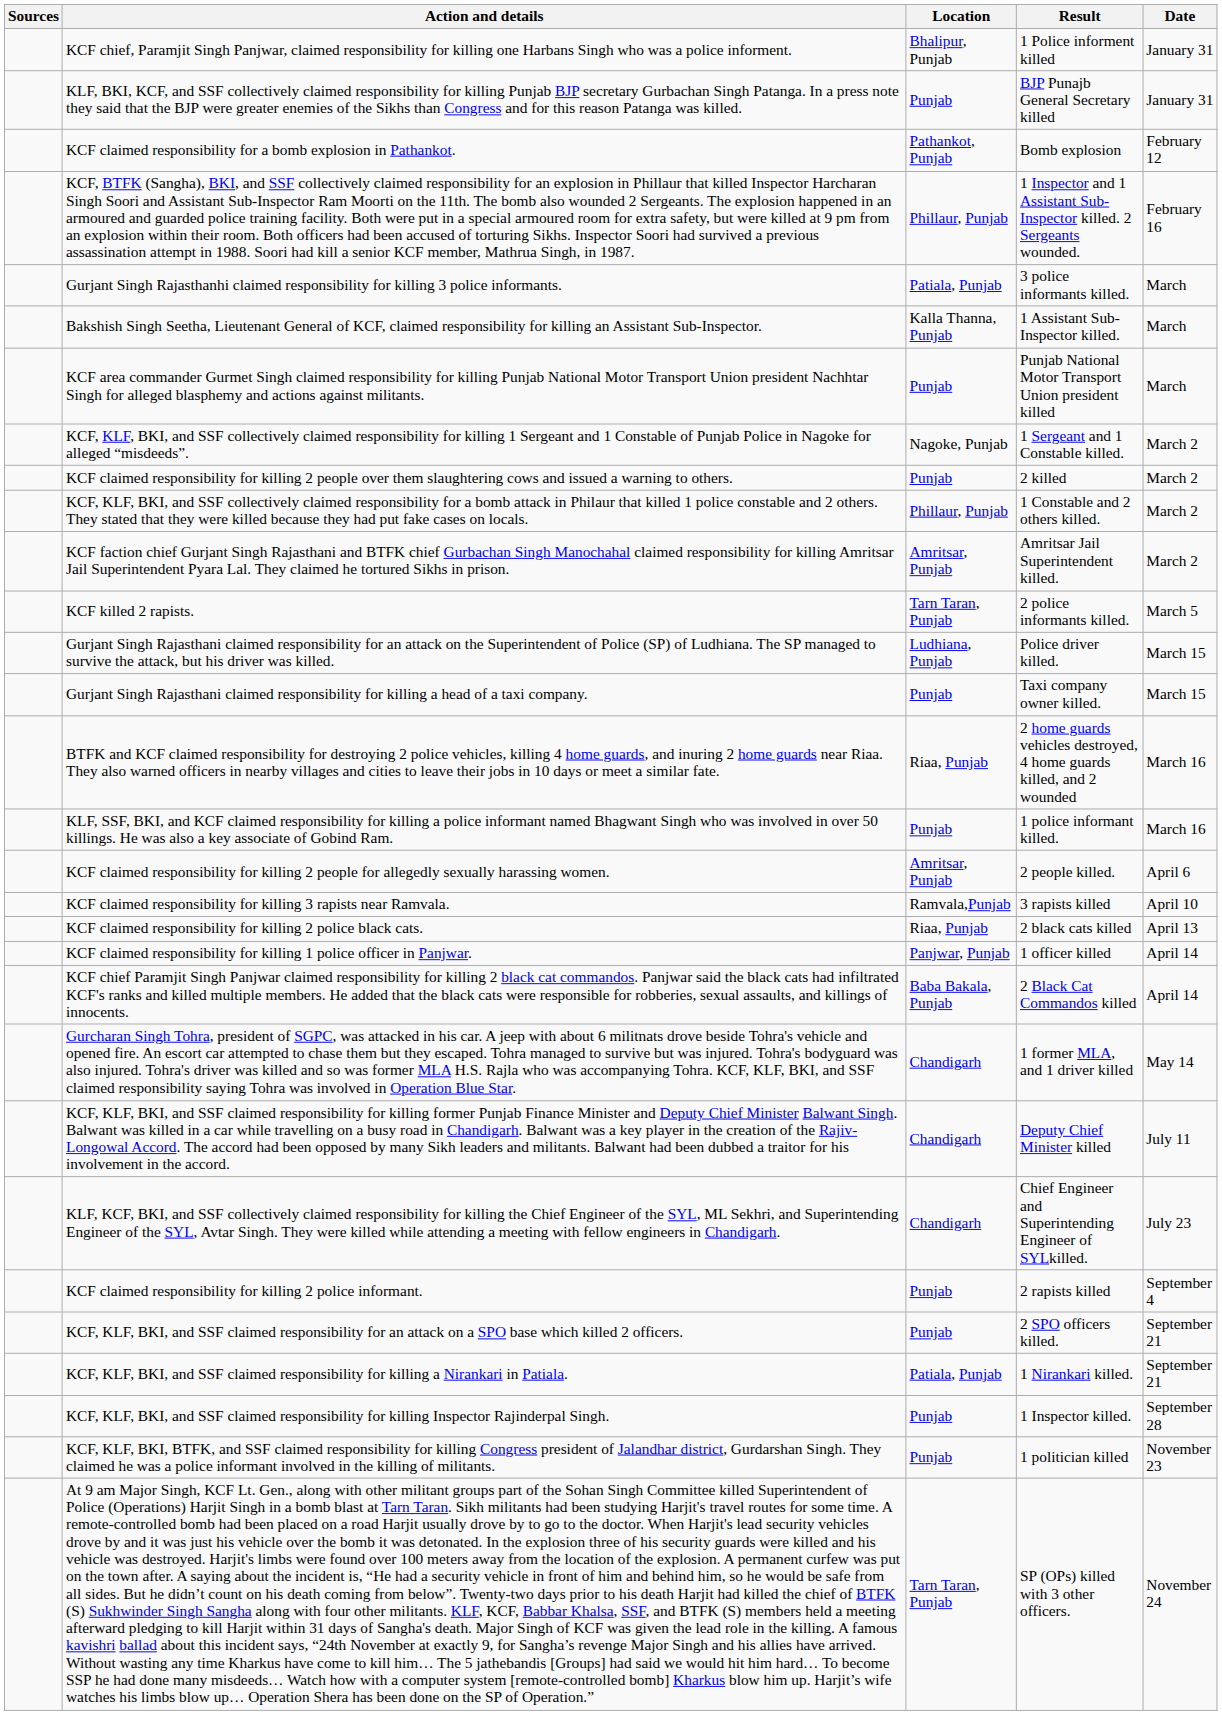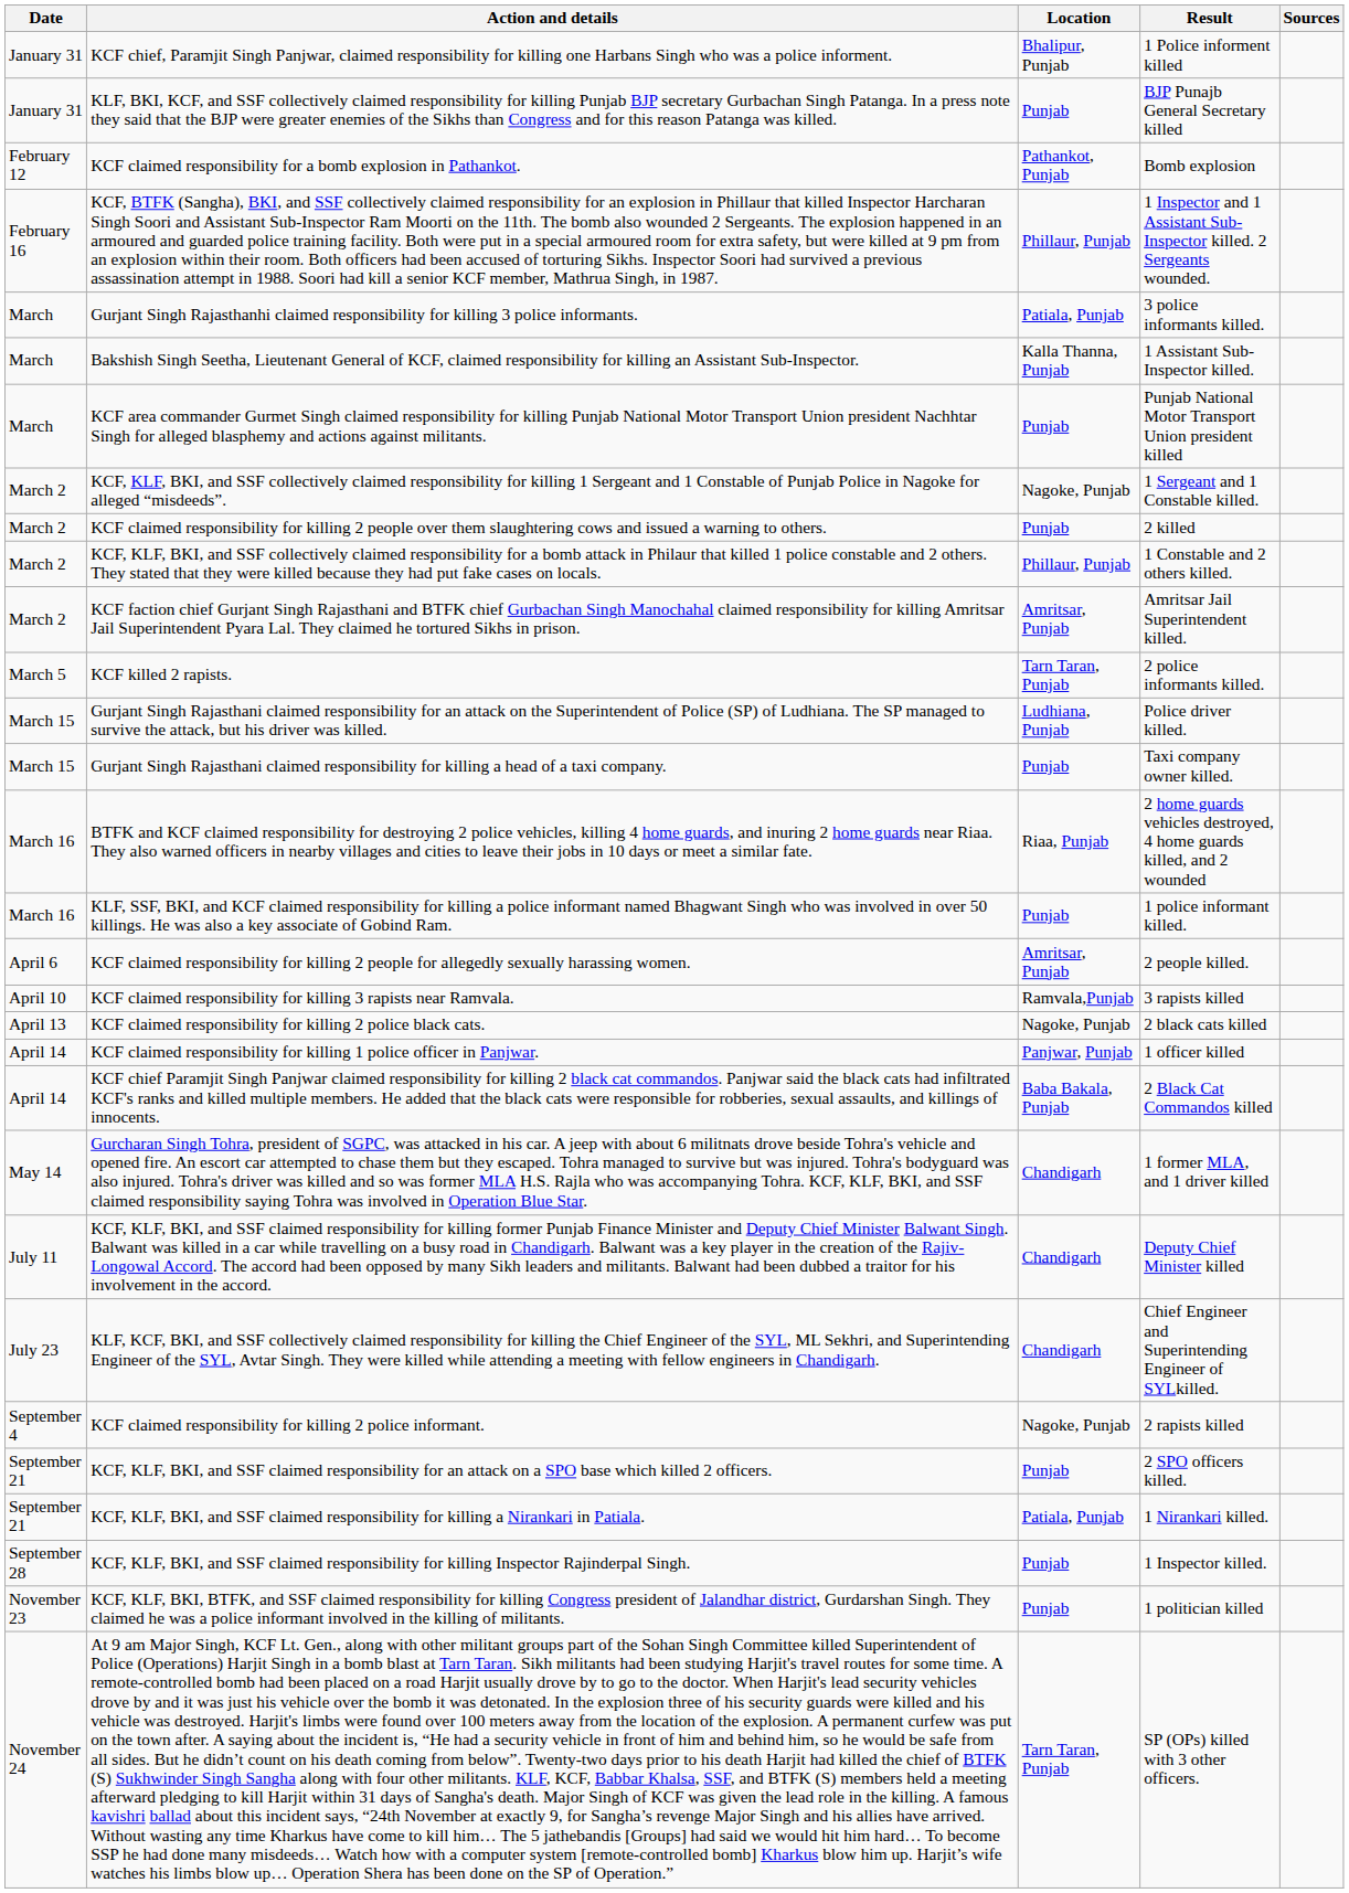 <table class="wikitable" style="width:100%;">
 <tr>
-<th>Sources</th>
+<th>Date</th>
 <th>Action and details</th>
 <th>Location</th>
 <th>Result</th>
-<th>Date</th>
+<th>Sources</th>
 </tr>
 <tr>
-<td></td>
+<td>January 31</td>
 <td>KCF chief, Paramjit Singh Panjwar, claimed responsibility for killing one Harbans Singh who was a police informent.</td>
 <td><a href='#'>Bhalipur</a>, Punjab</td>
 <td>1 Police informent killed</td>
-<td>January 31</td>
+<td></td>
 </tr>
 <tr>
-<td></td>
+<td>January 31</td>
 <td>KLF, BKI, KCF, and SSF collectively claimed responsibility for killing Punjab <a href='#'>BJP</a> secretary Gurbachan Singh Patanga. In a press note they said that the BJP were greater enemies of the Sikhs than <a href='#'>Congress</a> and for this reason Patanga was killed.</td>
 <td><a href='#'>Punjab</a></td>
 <td><a href='#'>BJP</a> Punajb General Secretary killed</td>
-<td>January 31</td>
+<td></td>
 </tr>
 <tr>
-<td></td>
+<td>February 12</td>
 <td>KCF claimed responsibility for a bomb explosion in <a href='#'>Pathankot</a>.</td>
 <td><a href='#'>Pathankot</a>, <a href='#'>Punjab</a></td>
 <td>Bomb explosion</td>
-<td>February 12</td>
+<td></td>
 </tr>
 <tr>
-<td></td>
+<td>February 16</td>
 <td>KCF, <a href='#'>BTFK</a> (Sangha), <a href='#'>BKI</a>, and <a href='#'>SSF</a> collectively claimed responsibility for an explosion in Phillaur that killed Inspector Harcharan Singh Soori and Assistant Sub-Inspector Ram Moorti on the 11th. The bomb also wounded 2 Sergeants. The explosion happened in an armoured and guarded police training facility. Both were put in a special armoured room for extra safety, but were killed at 9 pm from an explosion within their room. Both officers had been accused of torturing Sikhs. Inspector Soori had survived a previous assassination attempt in 1988. Soori had kill a senior KCF member, Mathrua Singh, in 1987.</td>
 <td><a href='#'>Phillaur</a>, <a href='#'>Punjab</a></td>
 <td>1 <a href='#'>Inspector</a> and 1 <a href='#'>Assistant Sub-Inspector</a> killed. 2 <a href='#'>Sergeants</a> wounded.</td>
-<td>February 16</td>
+<td></td>
 </tr>
 <tr>
-<td></td>
+<td>March</td>
 <td>Gurjant Singh Rajasthanhi claimed responsibility for killing 3 police informants.</td>
 <td><a href='#'>Patiala</a>, <a href='#'>Punjab</a></td>
 <td>3 police informants killed.</td>
-<td>March</td>
+<td></td>
 </tr>
 <tr>
-<td></td>
+<td>March</td>
 <td>Bakshish Singh Seetha, Lieutenant General of KCF, claimed responsibility for killing an Assistant Sub-Inspector.</td>
 <td>Kalla Thanna, <a href='#'>Punjab</a></td>
 <td>1 Assistant Sub-Inspector killed.</td>
-<td>March</td>
+<td></td>
 </tr>
 <tr>
-<td></td>
+<td>March</td>
 <td>KCF area commander Gurmet Singh claimed responsibility for killing Punjab National Motor Transport Union president Nachhtar Singh for alleged blasphemy and actions against militants.</td>
 <td><a href='#'>Punjab</a></td>
 <td>Punjab National Motor Transport Union president killed</td>
-<td>March</td>
+<td></td>
 </tr>
 <tr>
-<td></td>
+<td>March 2</td>
 <td>KCF, <a href='#'>KLF</a>, BKI, and SSF collectively claimed responsibility for killing 1 Sergeant and 1 Constable of Punjab Police in Nagoke for alleged “misdeeds”.</td>
 <td>Nagoke, Punjab</td>
 <td>1 <a href='#'>Sergeant</a> and 1 Constable killed.</td>
-<td>March 2</td>
+<td></td>
 </tr>
 <tr>
-<td></td>
+<td>March 2</td>
 <td>KCF claimed responsibility for killing 2 people over them slaughtering cows and issued a warning to others.</td>
 <td><a href='#'>Punjab</a></td>
 <td>2 killed</td>
-<td>March 2</td>
+<td></td>
 </tr>
 <tr>
-<td></td>
+<td>March 2</td>
 <td>KCF, KLF, BKI, and SSF collectively claimed responsibility for a bomb attack in Philaur that killed 1 police constable and 2 others. They stated that they were killed because they had put fake cases on locals.</td>
 <td><a href='#'>Phillaur</a>, <a href='#'>Punjab</a></td>
 <td>1 Constable and 2 others killed.</td>
-<td>March 2</td>
+<td></td>
 </tr>
 <tr>
-<td></td>
+<td>March 2</td>
 <td>KCF faction chief Gurjant Singh Rajasthani and BTFK chief <a href='#'>Gurbachan Singh Manochahal</a> claimed responsibility for killing Amritsar Jail Superintendent Pyara Lal. They claimed he tortured Sikhs in prison.</td>
 <td><a href='#'>Amritsar</a>, <a href='#'>Punjab</a></td>
 <td>Amritsar Jail Superintendent killed.</td>
-<td>March 2</td>
+<td></td>
 </tr>
 <tr>
-<td></td>
+<td>March 5</td>
 <td>KCF killed 2 rapists.</td>
 <td><a href='#'>Tarn Taran</a>, <a href='#'>Punjab</a></td>
 <td>2 police informants killed.</td>
-<td>March 5</td>
+<td></td>
 </tr>
 <tr>
-<td></td>
+<td>March 15</td>
 <td>Gurjant Singh Rajasthani claimed responsibility for an attack on the Superintendent of Police (SP) of Ludhiana. The SP managed to survive the attack, but his driver was killed.</td>
 <td><a href='#'>Ludhiana</a>, <a href='#'>Punjab</a></td>
 <td>Police driver killed.</td>
-<td>March 15</td>
+<td></td>
 </tr>
 <tr>
-<td></td>
+<td>March 15</td>
 <td>Gurjant Singh Rajasthani claimed responsibility for killing a head of a taxi company.</td>
 <td><a href='#'>Punjab</a></td>
 <td>Taxi company owner killed.</td>
-<td>March 15</td>
+<td></td>
 </tr>
 <tr>
-<td></td>
+<td>March 16</td>
 <td>BTFK and KCF claimed responsibility for destroying 2 police vehicles, killing 4 <a href='#'>home guards</a>, and inuring 2 <a href='#'>home guards</a> near Riaa. They also warned officers in nearby villages and cities to leave their jobs in 10 days or meet a similar fate.</td>
 <td>Riaa, <a href='#'>Punjab</a></td>
 <td>2 <a href='#'>home guards</a> vehicles destroyed, 4 home guards killed, and 2 wounded</td>
-<td>March 16</td>
+<td></td>
 </tr>
 <tr>
-<td></td>
+<td>March 16</td>
 <td>KLF, SSF, BKI, and KCF claimed responsibility for killing a police informant named Bhagwant Singh who was involved in over 50 killings. He was also a key associate of Gobind Ram.</td>
 <td><a href='#'>Punjab</a></td>
 <td>1 police informant killed.</td>
-<td>March 16</td>
+<td></td>
 </tr>
 <tr>
-<td></td>
+<td>April 6</td>
 <td>KCF claimed responsibility for killing 2 people for allegedly sexually harassing women.</td>
 <td><a href='#'>Amritsar</a>, <a href='#'>Punjab</a></td>
 <td>2 people killed.</td>
-<td>April 6</td>
+<td></td>
 </tr>
 <tr>
-<td></td>
+<td>April 10</td>
 <td>KCF claimed responsibility for killing 3 rapists near Ramvala.</td>
 <td>Ramvala,<a href='#'>Punjab</a></td>
 <td>3 rapists killed</td>
-<td>April 10</td>
+<td></td>
 </tr>
 <tr>
+<td>April 13</td>
+<td>KCF claimed responsibility for killing 2 police black cats.</td>
+<td>Nagoke, Punjab</td>
+<td>2 black cats killed</td>
 <td></td>
-<td>KCF claimed responsibility for killing 2 police black cats.</td>
-<td>Riaa, <a href='#'>Punjab</a></td>
-<td>2 black cats killed</td>
-<td>April 13</td>
 </tr>
 <tr>
-<td></td>
+<td>April 14</td>
 <td>KCF claimed responsibility for killing 1 police officer in <a href='#'>Panjwar</a>.</td>
 <td><a href='#'>Panjwar</a>, <a href='#'>Punjab</a></td>
 <td>1 officer killed</td>
-<td>April 14</td>
+<td></td>
 </tr>
 <tr>
-<td></td>
+<td>April 14</td>
 <td>KCF chief Paramjit Singh Panjwar claimed responsibility for killing 2 <a href='#'>black cat commandos</a>. Panjwar said the black cats had infiltrated KCF's ranks and killed multiple members. He added that the black cats were responsible for robberies, sexual assaults, and killings of innocents.</td>
 <td><a href='#'>Baba Bakala</a>, <a href='#'>Punjab</a></td>
 <td>2 <a href='#'>Black Cat Commandos</a> killed</td>
-<td>April 14</td>
+<td></td>
 </tr>
 <tr>
-<td></td>
+<td>May 14</td>
 <td><a href='#'>Gurcharan Singh Tohra</a>, president of <a href='#'>SGPC</a>, was attacked in his car. A jeep with about 6 militnats drove beside Tohra's vehicle and opened fire. An escort car attempted to chase them but they escaped. Tohra managed to survive but was injured. Tohra's bodyguard was also injured. Tohra's driver was killed and so was former <a href='#'>MLA</a> H.S. Rajla who was accompanying Tohra. KCF, KLF, BKI, and SSF claimed responsibility saying Tohra was involved in <a href='#'>Operation Blue Star</a>.</td>
 <td><a href='#'>Chandigarh</a></td>
 <td>1 former <a href='#'>MLA</a>, and 1 driver killed</td>
-<td>May 14</td>
+<td></td>
 </tr>
 <tr>
-<td></td>
+<td>July 11</td>
 <td>KCF, KLF, BKI, and SSF claimed responsibility for killing former Punjab Finance Minister and <a href='#'>Deputy Chief Minister</a> <a href='#'>Balwant Singh</a>. Balwant was killed in a car while travelling on a busy road in <a href='#'>Chandigarh</a>. Balwant was a key player in the creation of the <a href='#'>Rajiv-Longowal Accord</a>. The accord had been opposed by many Sikh leaders and militants. Balwant had been dubbed a traitor for his involvement in the accord.</td>
 <td><a href='#'>Chandigarh</a></td>
 <td><a href='#'>Deputy Chief Minister</a> killed</td>
-<td>July 11</td>
+<td></td>
 </tr>
 <tr>
-<td></td>
+<td>July 23</td>
 <td>KLF, KCF, BKI, and SSF collectively claimed responsibility for killing the Chief Engineer of the <a href='#'>SYL</a>, ML Sekhri, and Superintending Engineer of the <a href='#'>SYL</a>, Avtar Singh. They were killed while attending a meeting with fellow engineers in <a href='#'>Chandigarh</a>.</td>
 <td><a href='#'>Chandigarh</a></td>
 <td>Chief Engineer and Superintending Engineer of <a href='#'>SYL</a>killed.</td>
-<td>July 23</td>
+<td></td>
 </tr>
 <tr>
+<td>September 4</td>
+<td>KCF claimed responsibility for killing 2 police informant.</td>
+<td>Nagoke, Punjab</td>
+<td>2 rapists killed</td>
 <td></td>
-<td>KCF claimed responsibility for killing 2 police informant.</td>
-<td><a href='#'>Punjab</a></td>
-<td>2 rapists killed</td>
-<td>September 4</td>
 </tr>
 <tr>
-<td></td>
+<td>September 21</td>
 <td>KCF, KLF, BKI, and SSF claimed responsibility for an attack on a <a href='#'>SPO</a> base which killed 2 officers.</td>
 <td><a href='#'>Punjab</a></td>
 <td>2 <a href='#'>SPO</a> officers killed.</td>
-<td>September 21</td>
+<td></td>
 </tr>
 <tr>
-<td></td>
+<td>September 21</td>
 <td>KCF, KLF, BKI, and SSF claimed responsibility for killing a <a href='#'>Nirankari</a> in <a href='#'>Patiala</a>.</td>
 <td><a href='#'>Patiala</a>, <a href='#'>Punjab</a></td>
 <td>1 <a href='#'>Nirankari</a> killed.</td>
-<td>September 21</td>
+<td></td>
 </tr>
 <tr>
-<td></td>
+<td>September 28</td>
 <td>KCF, KLF, BKI, and SSF claimed responsibility for killing Inspector Rajinderpal Singh.</td>
 <td><a href='#'>Punjab</a></td>
 <td>1 Inspector killed.</td>
-<td>September 28</td>
+<td></td>
 </tr>
 <tr>
-<td></td>
+<td>November 23</td>
 <td>KCF, KLF, BKI, BTFK, and SSF claimed responsibility for killing <a href='#'>Congress</a> president of <a href='#'>Jalandhar district</a>, Gurdarshan Singh. They claimed he was a police informant involved in the killing of militants.</td>
 <td><a href='#'>Punjab</a></td>
 <td>1 politician killed</td>
-<td>November 23</td>
+<td></td>
 </tr>
 <tr>
-<td></td>
+<td>November 24</td>
 <td>At 9 am Major Singh, KCF Lt. Gen., along with other militant groups part of the Sohan Singh Committee killed Superintendent of Police (Operations) Harjit Singh in a bomb blast at <a href='#'>Tarn Taran</a>. Sikh militants had been studying Harjit's travel routes for some time. A remote-controlled bomb had been placed on a road Harjit usually drove by to go to the doctor. When Harjit's lead security vehicles drove by and it was just his vehicle over the bomb it was detonated. In the explosion three of his security guards were killed and his vehicle was destroyed. Harjit's limbs were found over 100 meters away from the location of the explosion. A permanent curfew was put on the town after. A saying about the incident is, “He had a security vehicle in front of him and behind him, so he would be safe from all sides. But he didn’t count on his death coming from below”. Twenty-two days prior to his death Harjit had killed the chief of <a href='#'>BTFK</a> (S) <a href='#'>Sukhwinder Singh Sangha</a> along with four other militants. <a href='#'>KLF</a>, KCF, <a href='#'>Babbar Khalsa</a>, <a href='#'>SSF</a>, and BTFK (S) members held a meeting afterward pledging to kill Harjit within 31 days of Sangha's death. Major Singh of KCF was given the lead role in the killing. A famous <a href='#'>kavishri</a> <a href='#'>ballad</a> about this incident says, “24th November at exactly 9, for Sangha’s revenge Major Singh and his allies have arrived. Without wasting any time Kharkus have come to kill him… The 5 jathebandis [Groups] had said we would hit him hard… To become SSP he had done many misdeeds… Watch how with a computer system [remote-controlled bomb] <a href='#'>Kharkus</a> blow him up. Harjit’s wife watches his limbs blow up… Operation Shera has been done on the SP of Operation.”</td>
 <td><a href='#'>Tarn Taran</a>, <a href='#'>Punjab</a></td>
 <td>SP (OPs) killed with 3 other officers.</td>
-<td>November 24</td>
+<td></td>
 </tr>
 </table>
